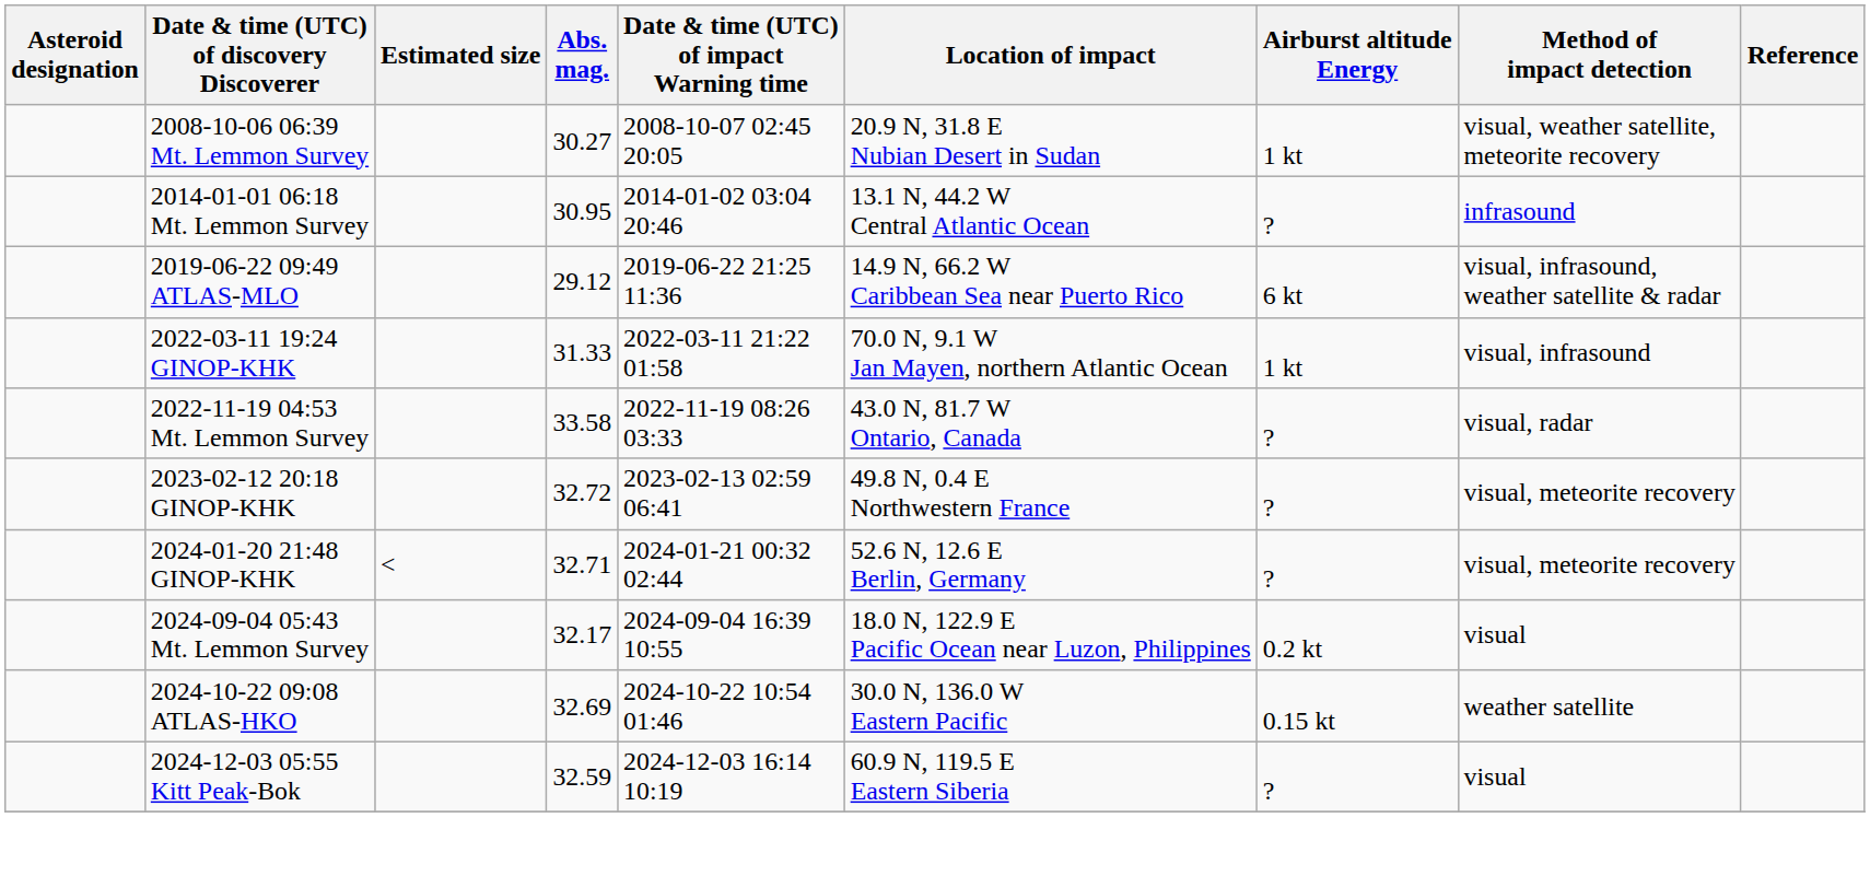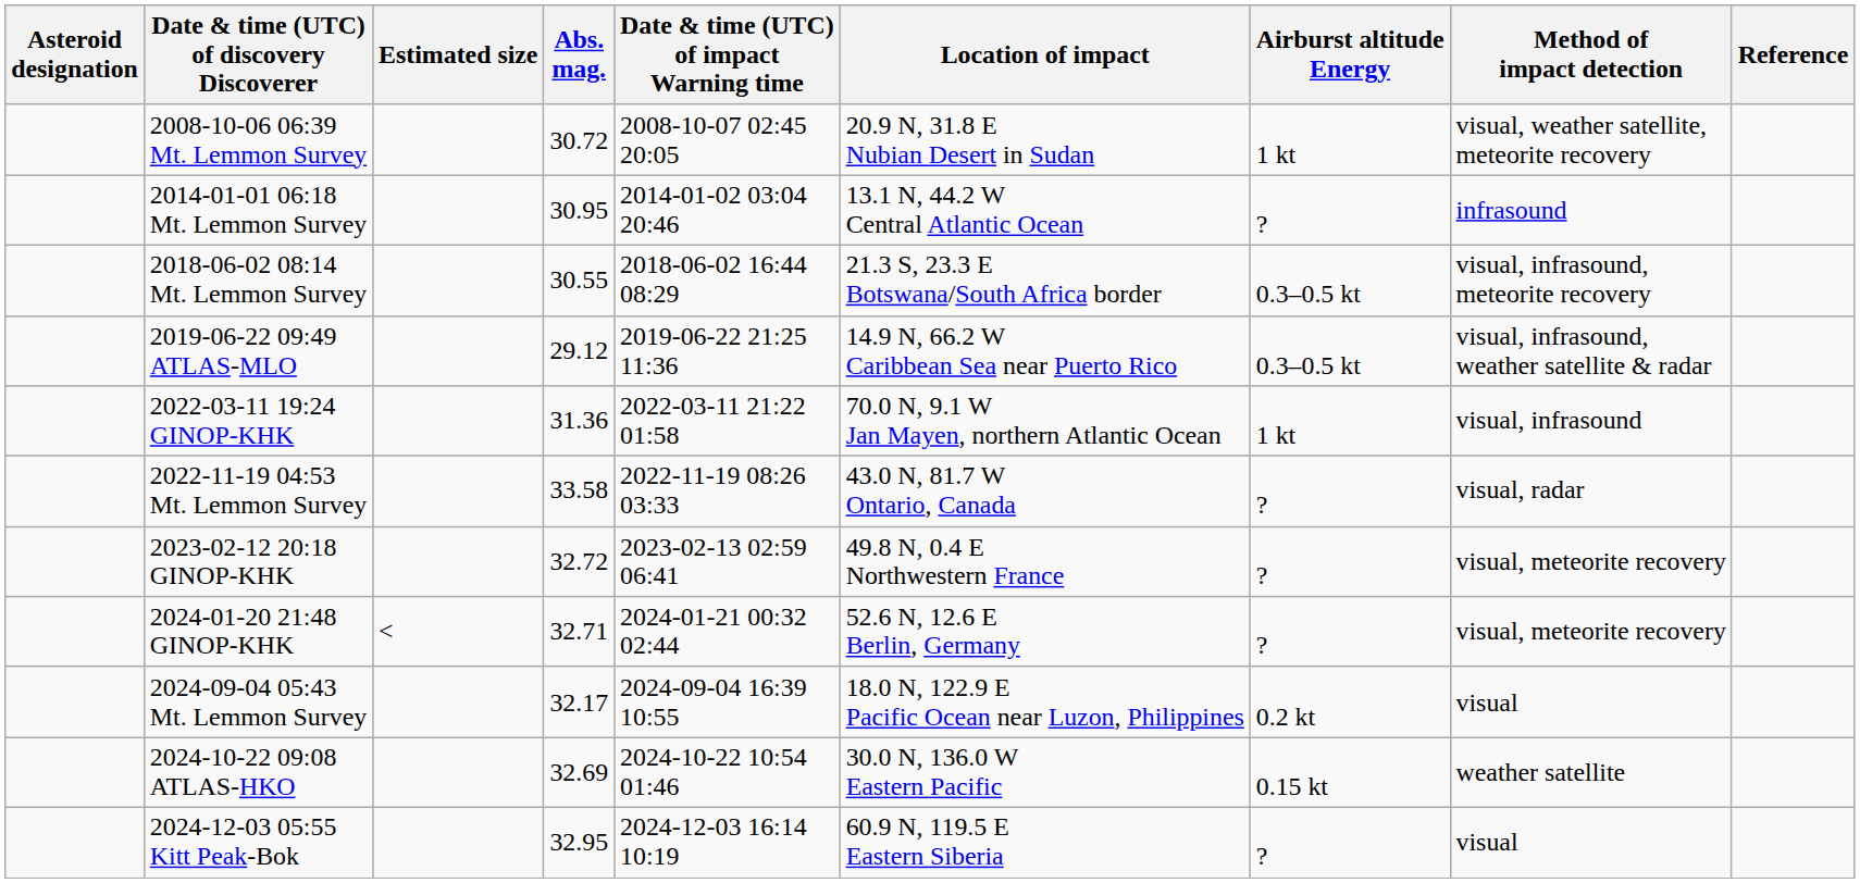 <table class="wikitable">
 <tr>
 <th>Asteroid <br>designation</th>
 <th>Date & time (UTC)<br>of discovery<br>Discoverer</th>
 <th>Estimated size</th>
 <th><a href='#'>Abs.<br>mag.</a></th>
 <th>Date & time (UTC)<br>of impact<br>Warning time</th>
 <th>Location of impact</th>
 <th>Airburst altitude<br><a href='#'>Energy</a></th>
 <th>Method of<br>impact detection</th>
 <th>Reference</th>
 </tr>
 <tr>
 <td></td>
 <td>2008-10-06 06:39<br><a href='#'>Mt. Lemmon Survey</a></td>
 <td></td>
-<td>30.27</td>
+<td>30.72</td>
 <td>2008-10-07 02:45<br>20:05</td>
 <td>20.9 N, 31.8 E<br><a href='#'>Nubian Desert</a> in <a href='#'>Sudan</a></td>
 <td><br>1 kt</td>
 <td>visual, weather satellite,<br>meteorite recovery</td>
 <td></td>
 </tr>
 <tr>
 <td></td>
 <td>2014-01-01 06:18<br>Mt. Lemmon Survey</td>
 <td></td>
 <td>30.95</td>
 <td>2014-01-02 03:04<br>20:46</td>
 <td>13.1 N, 44.2 W<br>Central <a href='#'>Atlantic Ocean</a></td>
 <td><br>?</td>
 <td><a href='#'>infrasound</a></td>
 <td></td>
 </tr>
 <tr>
 <td></td>
+<td>2018-06-02 08:14<br>Mt. Lemmon Survey</td>
+<td></td>
+<td>30.55</td>
+<td>2018-06-02 16:44<br>08:29</td>
+<td>21.3 S, 23.3 E<br><a href='#'>Botswana</a>/<a href='#'>South Africa</a> border</td>
+<td><br>0.3–0.5 kt</td>
+<td>visual, infrasound,<br>meteorite recovery</td>
+<td></td>
+</tr>
+<tr>
+<td></td>
 <td>2019-06-22 09:49<br><a href='#'>ATLAS</a>-<a href='#'>MLO</a></td>
 <td></td>
 <td>29.12</td>
 <td>2019-06-22 21:25<br>11:36</td>
 <td>14.9 N, 66.2 W<br><a href='#'>Caribbean Sea</a> near <a href='#'>Puerto Rico</a></td>
-<td><br>6 kt</td>
+<td><br>0.3–0.5 kt</td>
 <td>visual, infrasound,<br>weather satellite & radar</td>
 <td></td>
 </tr>
 <tr>
 <td></td>
 <td>2022-03-11 19:24<br><a href='#'>GINOP-KHK</a></td>
 <td></td>
-<td>31.33</td>
+<td>31.36</td>
 <td>2022-03-11 21:22<br>01:58</td>
 <td>70.0 N, 9.1 W<br><a href='#'>Jan Mayen</a>, northern Atlantic Ocean</td>
 <td><br>1 kt</td>
 <td>visual, infrasound</td>
 <td></td>
 </tr>
 <tr>
 <td></td>
 <td>2022-11-19 04:53<br>Mt. Lemmon Survey</td>
 <td></td>
 <td>33.58</td>
 <td>2022-11-19 08:26<br>03:33</td>
 <td>43.0 N, 81.7 W<br><a href='#'>Ontario</a>, <a href='#'>Canada</a></td>
 <td><br>?</td>
 <td>visual, radar</td>
 <td></td>
 </tr>
 <tr>
 <td></td>
 <td>2023-02-12 20:18<br>GINOP-KHK</td>
 <td></td>
 <td>32.72</td>
 <td>2023-02-13 02:59<br>06:41</td>
 <td>49.8 N, 0.4 E<br>Northwestern <a href='#'>France</a></td>
 <td><br>?</td>
 <td>visual, meteorite recovery</td>
 <td></td>
 </tr>
 <tr>
 <td></td>
 <td>2024-01-20 21:48<br>GINOP-KHK</td>
 <td><</td>
 <td>32.71</td>
 <td>2024-01-21 00:32<br>02:44</td>
 <td>52.6 N, 12.6 E<br><a href='#'>Berlin</a>, <a href='#'>Germany</a></td>
 <td><br>?</td>
 <td>visual, meteorite recovery</td>
 <td></td>
 </tr>
 <tr>
 <td></td>
 <td>2024-09-04 05:43<br>Mt. Lemmon Survey</td>
 <td></td>
 <td>32.17</td>
 <td>2024-09-04 16:39<br>10:55</td>
 <td>18.0 N, 122.9 E<br><a href='#'>Pacific Ocean</a> near <a href='#'>Luzon</a>, <a href='#'>Philippines</a></td>
 <td><br>0.2 kt</td>
 <td>visual</td>
 <td></td>
 </tr>
 <tr>
 <td></td>
 <td>2024-10-22 09:08<br>ATLAS-<a href='#'>HKO</a></td>
 <td></td>
 <td>32.69</td>
 <td>2024-10-22 10:54<br>01:46</td>
 <td>30.0 N, 136.0 W<br><a href='#'>Eastern Pacific</a></td>
 <td><br>0.15 kt</td>
 <td>weather satellite</td>
 <td></td>
 </tr>
 <tr>
 <td></td>
 <td>2024-12-03 05:55<br><a href='#'>Kitt Peak</a>-Bok</td>
 <td></td>
-<td>32.59</td>
+<td>32.95</td>
 <td>2024-12-03 16:14<br>10:19</td>
 <td>60.9 N, 119.5 E<br><a href='#'>Eastern Siberia</a></td>
 <td><br>?</td>
 <td>visual</td>
 <td></td>
 </tr>
 <tr>
 </tr>
 </table>
